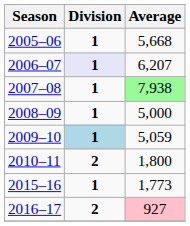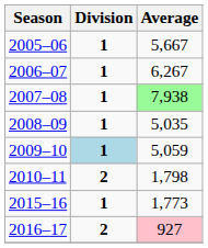 <table class="wikitable">
 <tr>
 <th>Season</th>
 <th>Division</th>
 <th>Average</th>
 </tr>
 <tr>
 <td><a href='#'>2005–06</a></td>
 <td style="text-align:center;"><strong>1</strong></td>
-<td style="text-align:center;">5,668</td>
+<td style="text-align:center;">5,667</td>
 </tr>
 <tr>
 <td><a href='#'>2006–07</a></td>
-<td style="background: lavender; text-align:center;"><strong>1</strong></td>
-<td style="text-align:center;">6,207</td>
+<td style="text-align:center;"><strong>1</strong></td>
+<td style="text-align:center;">6,267</td>
 </tr>
 <tr>
 <td><a href='#'>2007–08</a></td>
 <td style="text-align:center;"><strong>1</strong></td>
 <td style="text-align:center;" bgcolor=PaleGreen>7,938</td>
 </tr>
 <tr>
 <td><a href='#'>2008–09</a></td>
 <td style="text-align:center;"><strong>1</strong></td>
-<td style="text-align:center;">5,000</td>
+<td style="text-align:center;">5,035</td>
 </tr>
 <tr>
 <td><a href='#'>2009–10</a></td>
 <td style="background: lightblue; text-align:center;"><strong>1</strong></td>
 <td style="text-align:center;">5,059</td>
 </tr>
 <tr>
 <td><a href='#'>2010–11</a></td>
 <td style="text-align:center;"><strong>2</strong></td>
-<td style="text-align:center;">1,800</td>
+<td style="text-align:center;">1,798</td>
 </tr>
 <tr>
 <td><a href='#'>2015–16</a></td>
 <td style="text-align:center;"><strong>1</strong></td>
 <td style="text-align:center;">1,773</td>
 </tr>
 <tr>
 <td><a href='#'>2016–17</a></td>
 <td style="text-align:center;"><strong>2</strong></td>
 <td style="text-align:center;" bgcolor=Pink>927</td>
 </tr>
 <tr>
 </tr>
 </table>
